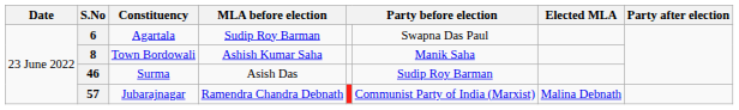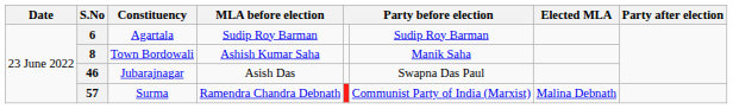 <table class="wikitable sortable" style="text-align:center;">
 <tr>
 <th>Date</th>
 <th>S.No</th>
 <th>Constituency</th>
 <th>MLA before election</th>
 <th colspan="2">Party before election</th>
 <th>Elected MLA</th>
 <th colspan="2">Party after election</th>
 </tr>
 <tr>
 <td rowspan="4">23 June 2022</td>
 <th>6</th>
 <td><a href='#'>Agartala</a></td>
 <td><a href='#'>Sudip Roy Barman</a></td>
 <td></td>
-<td>Swapna Das Paul</td>
+<td><a href='#'>Sudip Roy Barman</a></td>
 <td></td>
 </tr>
 <tr>
 <th>8</th>
 <td><a href='#'>Town Bordowali</a></td>
 <td><a href='#'>Ashish Kumar Saha</a></td>
 <td></td>
 <td><a href='#'>Manik Saha</a></td>
 <td></td>
 </tr>
 <tr>
 <th>46</th>
-<td><a href='#'>Surma</a></td>
+<td><a href='#'>Jubarajnagar</a></td>
 <td>Asish Das</td>
 <td></td>
-<td><a href='#'>Sudip Roy Barman</a></td>
+<td>Swapna Das Paul</td>
 <td></td>
 </tr>
 <tr>
 <th>57</th>
-<td><a href='#'>Jubarajnagar</a></td>
+<td><a href='#'>Surma</a></td>
 <td><a href='#'>Ramendra Chandra Debnath</a></td>
 <td bgcolor=#FF1D15></td>
 <td><a href='#'>Communist Party of India (Marxist)</a></td>
 <td><a href='#'>Malina Debnath</a></td>
 <td></td>
 </tr>
 </table>
